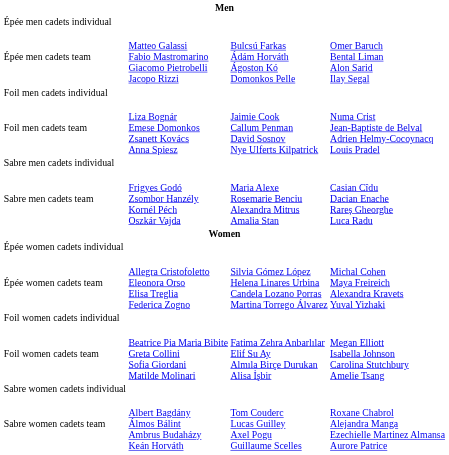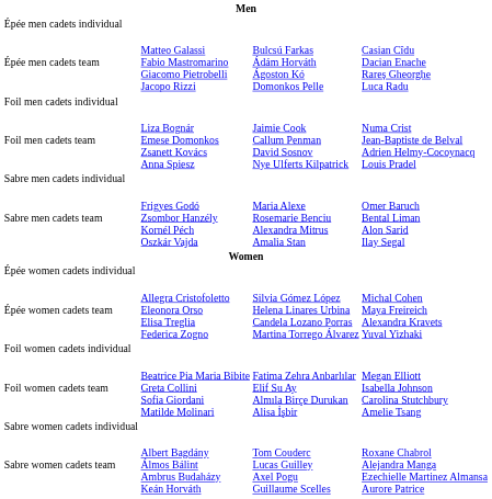 <table>
 <tr>
 <th colspan=4>Men</th>
 </tr>
 <tr>
 <td>Épée men cadets individual</td>
 <td></td>
 <td></td>
 <td><br></td>
 </tr>
 <tr>
 <td>Épée men cadets team</td>
 <td><br><a href='#'>Matteo Galassi</a><br><a href='#'>Fabio Mastromarino</a><br><a href='#'>Giacomo Pietrobelli</a><br><a href='#'>Jacopo Rizzi</a></td>
 <td><br><a href='#'>Bulcsú Farkas</a><br><a href='#'>Ádám Horváth</a><br><a href='#'>Ágoston Kó</a><br><a href='#'>Domonkos Pelle</a></td>
-<td><br><a href='#'>Omer Baruch</a><br><a href='#'>Bental Liman</a><br><a href='#'>Alon Sarid</a><br><a href='#'>Ilay Segal</a></td>
+<td><br><a href='#'>Casian Cîdu</a><br><a href='#'>Dacian Enache</a><br><a href='#'>Rareș Gheorghe</a><br><a href='#'>Luca Radu</a></td>
 </tr>
 <tr>
 <td>Foil men cadets individual</td>
 <td></td>
 <td></td>
 <td><br></td>
 </tr>
 <tr>
 <td>Foil men cadets team</td>
 <td><br><a href='#'>Liza Bognár</a><br><a href='#'>Emese Domonkos</a><br><a href='#'>Zsanett Kovács</a><br><a href='#'>Anna Spiesz</a></td>
 <td><br><a href='#'>Jaimie Cook</a><br><a href='#'>Callum Penman</a><br><a href='#'>David Sosnov</a><br><a href='#'>Nye Ulferts Kilpatrick</a></td>
 <td><br><a href='#'>Numa Crist</a><br><a href='#'>Jean-Baptiste de Belval</a><br><a href='#'>Adrien Helmy-Cocoynacq</a><br><a href='#'>Louis Pradel</a></td>
 </tr>
 <tr>
 <td>Sabre men cadets individual</td>
 <td></td>
 <td></td>
 <td><br></td>
 </tr>
 <tr>
 <td>Sabre men cadets team</td>
 <td><br><a href='#'>Frigyes Godó</a><br><a href='#'>Zsombor Hanzély</a><br><a href='#'>Kornél Péch</a><br><a href='#'>Oszkár Vajda</a></td>
 <td><br><a href='#'>Maria Alexe</a><br><a href='#'>Rosemarie Benciu</a><br><a href='#'>Alexandra Mitrus</a><br><a href='#'>Amalia Stan</a></td>
-<td><br><a href='#'>Casian Cîdu</a><br><a href='#'>Dacian Enache</a><br><a href='#'>Rareș Gheorghe</a><br><a href='#'>Luca Radu</a></td>
+<td><br><a href='#'>Omer Baruch</a><br><a href='#'>Bental Liman</a><br><a href='#'>Alon Sarid</a><br><a href='#'>Ilay Segal</a></td>
 </tr>
 <tr>
 <th colspan=4>Women</th>
 </tr>
 <tr>
 <td>Épée women cadets individual</td>
 <td></td>
 <td></td>
 <td><br></td>
 </tr>
 <tr>
 <td>Épée women cadets team</td>
 <td><br><a href='#'>Allegra Cristofoletto</a><br><a href='#'>Eleonora Orso</a><br><a href='#'>Elisa Treglia</a><br><a href='#'>Federica Zogno</a></td>
 <td><br><a href='#'>Silvia Gómez López</a><br><a href='#'>Helena Linares Urbina</a><br><a href='#'>Candela Lozano Porras</a><br><a href='#'>Martina Torrego Álvarez</a></td>
 <td><br><a href='#'>Michal Cohen</a><br><a href='#'>Maya Freireich</a><br><a href='#'>Alexandra Kravets</a><br><a href='#'>Yuval Yizhaki</a></td>
 </tr>
 <tr>
 <td>Foil women cadets individual</td>
 <td></td>
 <td></td>
 <td><br></td>
 </tr>
 <tr>
 <td>Foil women cadets team</td>
 <td><br><a href='#'>Beatrice Pia Maria Bibite</a><br><a href='#'>Greta Collini</a><br><a href='#'>Sofia Giordani</a><br><a href='#'>Matilde Molinari</a></td>
 <td><br><a href='#'>Fatima Zehra Anbarlılar</a><br><a href='#'>Elif Su Ay</a><br><a href='#'>Almıla Birçe Durukan</a><br><a href='#'>Alisa İşbir</a></td>
 <td><br><a href='#'>Megan Elliott</a><br><a href='#'>Isabella Johnson</a><br><a href='#'>Carolina Stutchbury</a><br><a href='#'>Amelie Tsang</a></td>
 </tr>
 <tr>
 <td>Sabre women cadets individual</td>
 <td></td>
 <td></td>
 <td><br></td>
 </tr>
 <tr>
 <td>Sabre women cadets team</td>
 <td><br><a href='#'>Albert Bagdány</a><br><a href='#'>Álmos Bálint</a><br><a href='#'>Ambrus Budaházy</a><br><a href='#'>Keán Horváth</a></td>
 <td><br><a href='#'>Tom Couderc</a><br><a href='#'>Lucas Guilley</a><br><a href='#'>Axel Pogu</a><br><a href='#'>Guillaume Scelles</a></td>
 <td><br><a href='#'>Roxane Chabrol</a><br><a href='#'>Alejandra Manga</a><br><a href='#'>Ezechielle Martinez Almansa</a><br><a href='#'>Aurore Patrice</a></td>
 </tr>
 </table>
